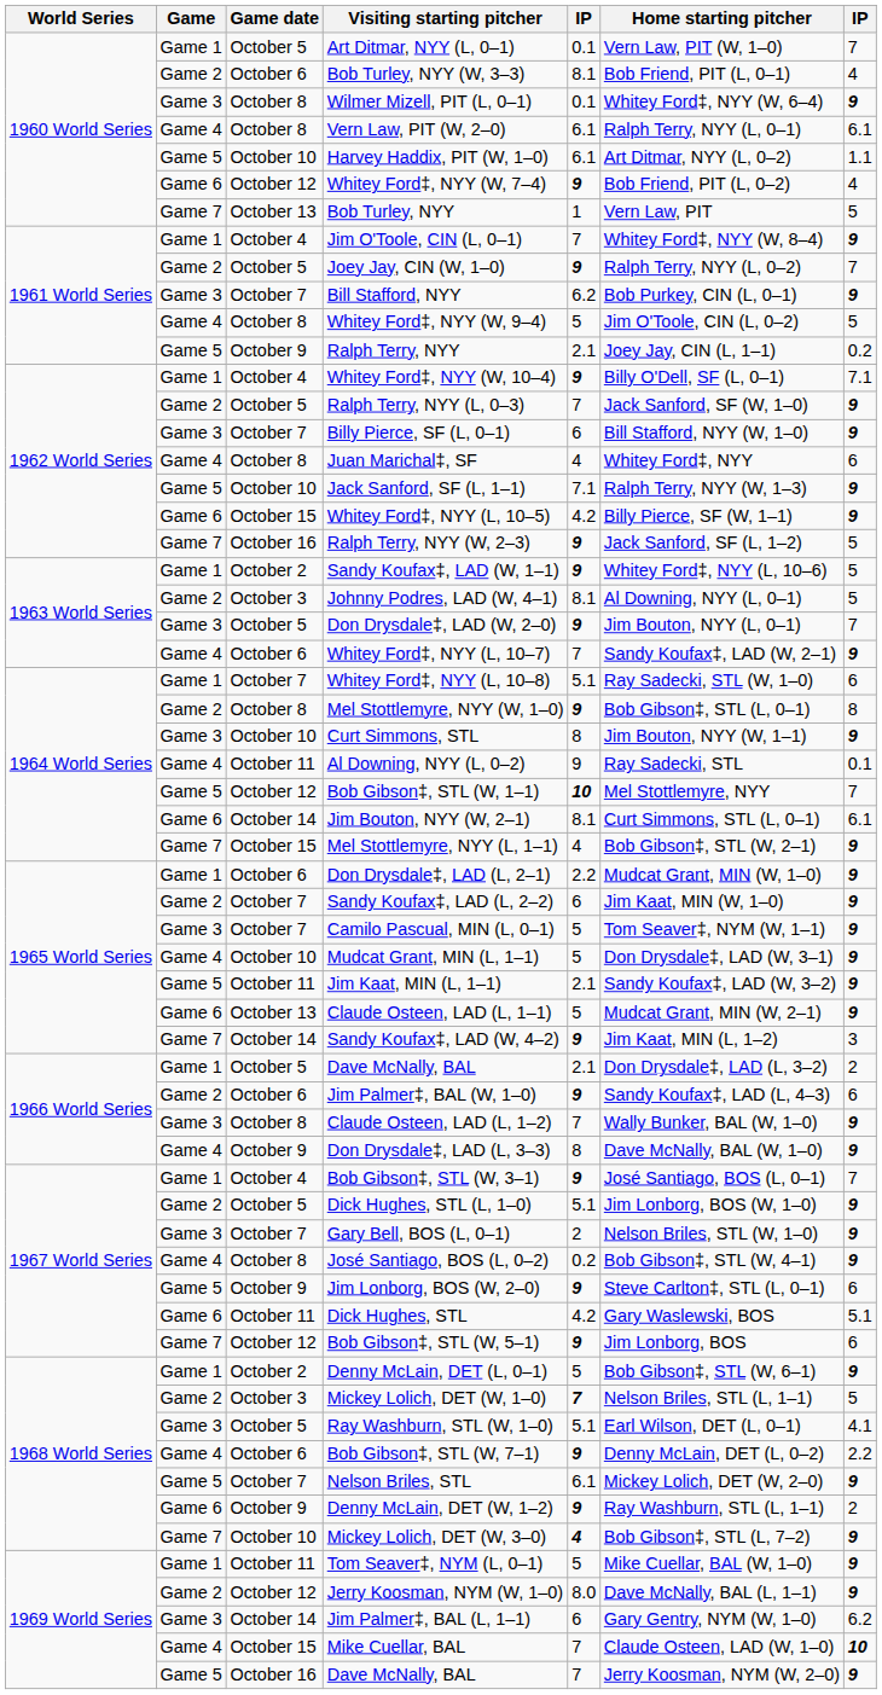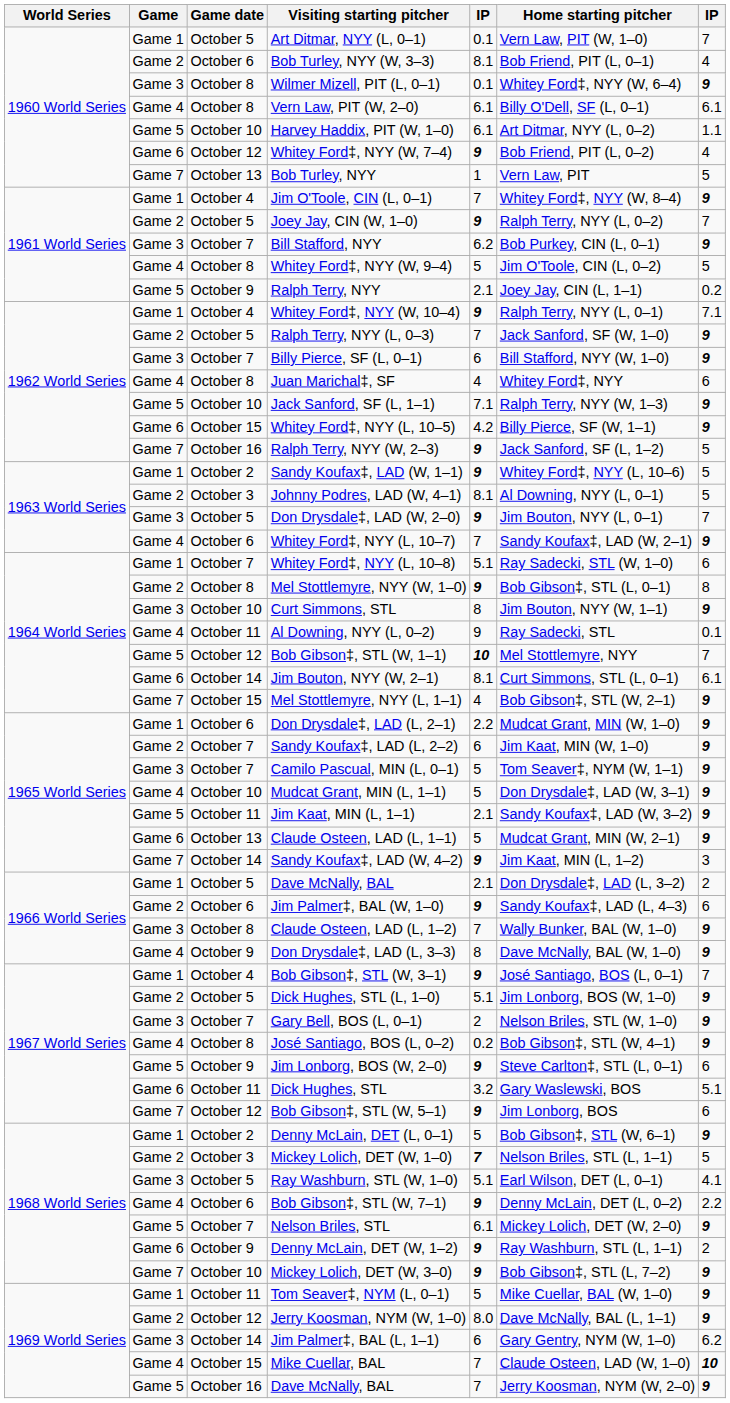 <table class="wikitable">
 <tr>
 <th>World Series</th>
 <th>Game</th>
 <th>Game date</th>
 <th>Visiting starting pitcher</th>
 <th>IP</th>
 <th>Home starting pitcher</th>
 <th>IP</th>
 </tr>
 <tr>
 <td rowspan=7><a href='#'>1960 World Series</a></td>
 <td>Game 1</td>
 <td>October 5</td>
 <td><a href='#'>Art Ditmar</a>, <a href='#'>NYY</a> (L, 0–1)</td>
 <td>0.1</td>
 <td><a href='#'>Vern Law</a>, <a href='#'>PIT</a> (W, 1–0)</td>
 <td>7</td>
 </tr>
 <tr>
 <td>Game 2</td>
 <td>October 6</td>
 <td><a href='#'>Bob Turley</a>, NYY (W, 3–3)</td>
 <td>8.1</td>
 <td><a href='#'>Bob Friend</a>, PIT (L, 0–1)</td>
 <td>4</td>
 </tr>
 <tr>
 <td>Game 3</td>
 <td>October 8</td>
 <td><a href='#'>Wilmer Mizell</a>, PIT (L, 0–1)</td>
 <td>0.1</td>
 <td><a href='#'>Whitey Ford</a>‡, NYY (W, 6–4)</td>
 <td><strong><em>9</em></strong></td>
 </tr>
 <tr>
 <td>Game 4</td>
 <td>October 8</td>
 <td><a href='#'>Vern Law</a>, PIT (W, 2–0)</td>
 <td>6.1</td>
-<td><a href='#'>Ralph Terry</a>, NYY (L, 0–1)</td>
+<td><a href='#'>Billy O'Dell</a>, <a href='#'>SF</a> (L, 0–1)</td>
 <td>6.1</td>
 </tr>
 <tr>
 <td>Game 5</td>
 <td>October 10</td>
 <td><a href='#'>Harvey Haddix</a>, PIT (W, 1–0)</td>
 <td>6.1</td>
 <td><a href='#'>Art Ditmar</a>, NYY (L, 0–2)</td>
 <td>1.1</td>
 </tr>
 <tr>
 <td>Game 6</td>
 <td>October 12</td>
 <td><a href='#'>Whitey Ford</a>‡, NYY (W, 7–4)</td>
 <td><strong><em>9</em></strong></td>
 <td><a href='#'>Bob Friend</a>, PIT (L, 0–2)</td>
 <td>4</td>
 </tr>
 <tr>
 <td>Game 7</td>
 <td>October 13</td>
 <td><a href='#'>Bob Turley</a>, NYY</td>
 <td>1</td>
 <td><a href='#'>Vern Law</a>, PIT</td>
 <td>5</td>
 </tr>
 <tr>
 <td rowspan=5><a href='#'>1961 World Series</a></td>
 <td>Game 1</td>
 <td>October 4</td>
 <td><a href='#'>Jim O'Toole</a>, <a href='#'>CIN</a> (L, 0–1)</td>
 <td>7</td>
 <td><a href='#'>Whitey Ford</a>‡, <a href='#'>NYY</a> (W, 8–4)</td>
 <td><strong><em>9</em></strong></td>
 </tr>
 <tr>
 <td>Game 2</td>
 <td>October 5</td>
 <td><a href='#'>Joey Jay</a>, CIN (W, 1–0)</td>
 <td><strong><em>9</em></strong></td>
 <td><a href='#'>Ralph Terry</a>, NYY (L, 0–2)</td>
 <td>7</td>
 </tr>
 <tr>
 <td>Game 3</td>
 <td>October 7</td>
 <td><a href='#'>Bill Stafford</a>, NYY</td>
 <td>6.2</td>
 <td><a href='#'>Bob Purkey</a>, CIN (L, 0–1)</td>
 <td><strong><em>9</em></strong></td>
 </tr>
 <tr>
 <td>Game 4</td>
 <td>October 8</td>
 <td><a href='#'>Whitey Ford</a>‡, NYY (W, 9–4)</td>
 <td>5</td>
 <td><a href='#'>Jim O'Toole</a>, CIN (L, 0–2)</td>
 <td>5</td>
 </tr>
 <tr>
 <td>Game 5</td>
 <td>October 9</td>
 <td><a href='#'>Ralph Terry</a>, NYY</td>
 <td>2.1</td>
 <td><a href='#'>Joey Jay</a>, CIN (L, 1–1)</td>
 <td>0.2</td>
 </tr>
 <tr>
 <td rowspan=7><a href='#'>1962 World Series</a></td>
 <td>Game 1</td>
 <td>October 4</td>
 <td><a href='#'>Whitey Ford</a>‡, <a href='#'>NYY</a> (W, 10–4)</td>
 <td><strong><em>9</em></strong></td>
-<td><a href='#'>Billy O'Dell</a>, <a href='#'>SF</a> (L, 0–1)</td>
+<td><a href='#'>Ralph Terry</a>, NYY (L, 0–1)</td>
 <td>7.1</td>
 </tr>
 <tr>
 <td>Game 2</td>
 <td>October 5</td>
 <td><a href='#'>Ralph Terry</a>, NYY  (L, 0–3)</td>
 <td>7</td>
 <td><a href='#'>Jack Sanford</a>, SF (W, 1–0)</td>
 <td><strong><em>9</em></strong></td>
 </tr>
 <tr>
 <td>Game 3</td>
 <td>October 7</td>
 <td><a href='#'>Billy Pierce</a>, SF (L, 0–1)</td>
 <td>6</td>
 <td><a href='#'>Bill Stafford</a>, NYY (W, 1–0)</td>
 <td><strong><em>9</em></strong></td>
 </tr>
 <tr>
 <td>Game 4</td>
 <td>October 8</td>
 <td><a href='#'>Juan Marichal</a>‡, SF</td>
 <td>4</td>
 <td><a href='#'>Whitey Ford</a>‡, NYY</td>
 <td>6</td>
 </tr>
 <tr>
 <td>Game 5</td>
 <td>October 10</td>
 <td><a href='#'>Jack Sanford</a>, SF (L, 1–1)</td>
 <td>7.1</td>
 <td><a href='#'>Ralph Terry</a>, NYY  (W, 1–3)</td>
 <td><strong><em>9</em></strong></td>
 </tr>
 <tr>
 <td>Game 6</td>
 <td>October 15</td>
 <td><a href='#'>Whitey Ford</a>‡, NYY (L, 10–5)</td>
 <td>4.2</td>
 <td><a href='#'>Billy Pierce</a>, SF (W, 1–1)</td>
 <td><strong><em>9</em></strong></td>
 </tr>
 <tr>
 <td>Game 7</td>
 <td>October 16</td>
 <td><a href='#'>Ralph Terry</a>, NYY  (W, 2–3)</td>
 <td><strong><em>9</em></strong></td>
 <td><a href='#'>Jack Sanford</a>, SF (L, 1–2)</td>
 <td>5</td>
 </tr>
 <tr>
 <td rowspan=4><a href='#'>1963 World Series</a></td>
 <td>Game 1</td>
 <td>October 2</td>
 <td><a href='#'>Sandy Koufax</a>‡, <a href='#'>LAD</a> (W, 1–1)</td>
 <td><strong><em>9</em></strong></td>
 <td><a href='#'>Whitey Ford</a>‡, <a href='#'>NYY</a> (L, 10–6)</td>
 <td>5</td>
 </tr>
 <tr>
 <td>Game 2</td>
 <td>October 3</td>
 <td><a href='#'>Johnny Podres</a>, LAD (W, 4–1)</td>
 <td>8.1</td>
 <td><a href='#'>Al Downing</a>, NYY (L, 0–1)</td>
 <td>5</td>
 </tr>
 <tr>
 <td>Game 3</td>
 <td>October 5</td>
 <td><a href='#'>Don Drysdale</a>‡, LAD (W, 2–0)</td>
 <td><strong><em>9</em></strong></td>
 <td><a href='#'>Jim Bouton</a>,  NYY (L, 0–1)</td>
 <td>7</td>
 </tr>
 <tr>
 <td>Game 4</td>
 <td>October 6</td>
 <td><a href='#'>Whitey Ford</a>‡, NYY (L, 10–7)</td>
 <td>7</td>
 <td><a href='#'>Sandy Koufax</a>‡, LAD (W, 2–1)</td>
 <td><strong><em>9</em></strong></td>
 </tr>
 <tr>
 <td rowspan=7><a href='#'>1964 World Series</a></td>
 <td>Game 1</td>
 <td>October 7</td>
 <td><a href='#'>Whitey Ford</a>‡, <a href='#'>NYY</a> (L, 10–8)</td>
 <td>5.1</td>
 <td><a href='#'>Ray Sadecki</a>, <a href='#'>STL</a> (W, 1–0)</td>
 <td>6</td>
 </tr>
 <tr>
 <td>Game 2</td>
 <td>October 8</td>
 <td><a href='#'>Mel Stottlemyre</a>, NYY (W, 1–0)</td>
 <td><strong><em>9</em></strong></td>
 <td><a href='#'>Bob Gibson</a>‡, STL (L, 0–1)</td>
 <td>8</td>
 </tr>
 <tr>
 <td>Game 3</td>
 <td>October 10</td>
 <td><a href='#'>Curt Simmons</a>, STL</td>
 <td>8</td>
 <td><a href='#'>Jim Bouton</a>,  NYY (W, 1–1)</td>
 <td><strong><em>9</em></strong></td>
 </tr>
 <tr>
 <td>Game 4</td>
 <td>October 11</td>
 <td><a href='#'>Al Downing</a>, NYY (L, 0–2)</td>
 <td>9</td>
 <td><a href='#'>Ray Sadecki</a>, STL</td>
 <td>0.1</td>
 </tr>
 <tr>
 <td>Game 5</td>
 <td>October 12</td>
 <td><a href='#'>Bob Gibson</a>‡, STL (W, 1–1)</td>
 <td><strong><em>10</em></strong></td>
 <td><a href='#'>Mel Stottlemyre</a>, NYY</td>
 <td>7</td>
 </tr>
 <tr>
 <td>Game 6</td>
 <td>October 14</td>
 <td><a href='#'>Jim Bouton</a>,  NYY (W, 2–1)</td>
 <td>8.1</td>
 <td><a href='#'>Curt Simmons</a>, STL (L, 0–1)</td>
 <td>6.1</td>
 </tr>
 <tr>
 <td>Game 7</td>
 <td>October 15</td>
 <td><a href='#'>Mel Stottlemyre</a>, NYY (L, 1–1)</td>
 <td>4</td>
 <td><a href='#'>Bob Gibson</a>‡, STL (W, 2–1)</td>
 <td><strong><em>9</em></strong></td>
 </tr>
 <tr>
 <td rowspan=7><a href='#'>1965 World Series</a></td>
 <td>Game 1</td>
 <td>October 6</td>
 <td><a href='#'>Don Drysdale</a>‡, <a href='#'>LAD</a> (L, 2–1)</td>
 <td>2.2</td>
 <td><a href='#'>Mudcat Grant</a>, <a href='#'>MIN</a> (W, 1–0)</td>
 <td><strong><em>9</em></strong></td>
 </tr>
 <tr>
 <td>Game 2</td>
 <td>October 7</td>
 <td><a href='#'>Sandy Koufax</a>‡, LAD (L, 2–2)</td>
 <td>6</td>
 <td><a href='#'>Jim Kaat</a>, MIN (W, 1–0)</td>
 <td><strong><em>9</em></strong></td>
 </tr>
 <tr>
 <td>Game 3</td>
 <td>October 7</td>
 <td><a href='#'>Camilo Pascual</a>, MIN (L, 0–1)</td>
 <td>5</td>
 <td><a href='#'>Tom Seaver</a>‡, NYM (W, 1–1)</td>
 <td><strong><em>9</em></strong></td>
 </tr>
 <tr>
 <td>Game 4</td>
 <td>October 10</td>
 <td><a href='#'>Mudcat Grant</a>, MIN (L, 1–1)</td>
 <td>5</td>
 <td><a href='#'>Don Drysdale</a>‡, LAD (W, 3–1)</td>
 <td><strong><em>9</em></strong></td>
 </tr>
 <tr>
 <td>Game 5</td>
 <td>October 11</td>
 <td><a href='#'>Jim Kaat</a>, MIN (L, 1–1)</td>
 <td>2.1</td>
 <td><a href='#'>Sandy Koufax</a>‡, LAD (W, 3–2)</td>
 <td><strong><em>9</em></strong></td>
 </tr>
 <tr>
 <td>Game 6</td>
 <td>October 13</td>
 <td><a href='#'>Claude Osteen</a>, LAD (L, 1–1)</td>
 <td>5</td>
 <td><a href='#'>Mudcat Grant</a>, MIN (W, 2–1)</td>
 <td><strong><em>9</em></strong></td>
 </tr>
 <tr>
 <td>Game 7</td>
 <td>October 14</td>
 <td><a href='#'>Sandy Koufax</a>‡, LAD (W, 4–2)</td>
 <td><strong><em>9</em></strong></td>
 <td><a href='#'>Jim Kaat</a>, MIN (L, 1–2)</td>
 <td>3</td>
 </tr>
 <tr>
 <td rowspan=4><a href='#'>1966 World Series</a></td>
 <td>Game 1</td>
 <td>October 5</td>
 <td><a href='#'>Dave McNally</a>, <a href='#'>BAL</a></td>
 <td>2.1</td>
 <td><a href='#'>Don Drysdale</a>‡, <a href='#'>LAD</a> (L, 3–2)</td>
 <td>2</td>
 </tr>
 <tr>
 <td>Game 2</td>
 <td>October 6</td>
 <td><a href='#'>Jim Palmer</a>‡, BAL (W, 1–0)</td>
 <td><strong><em>9</em></strong></td>
 <td><a href='#'>Sandy Koufax</a>‡, LAD (L, 4–3)</td>
 <td>6</td>
 </tr>
 <tr>
 <td>Game 3</td>
 <td>October 8</td>
 <td><a href='#'>Claude Osteen</a>, LAD (L, 1–2)</td>
 <td>7</td>
 <td><a href='#'>Wally Bunker</a>, BAL (W, 1–0)</td>
 <td><strong><em>9</em></strong></td>
 </tr>
 <tr>
 <td>Game 4</td>
 <td>October 9</td>
 <td><a href='#'>Don Drysdale</a>‡, LAD (L, 3–3)</td>
 <td>8</td>
 <td><a href='#'>Dave McNally</a>, BAL (W, 1–0)</td>
 <td><strong><em>9</em></strong></td>
 </tr>
 <tr>
 <td rowspan=7><a href='#'>1967 World Series</a></td>
 <td>Game 1</td>
 <td>October 4</td>
 <td><a href='#'>Bob Gibson</a>‡, <a href='#'>STL</a> (W, 3–1)</td>
 <td><strong><em>9</em></strong></td>
 <td><a href='#'>José Santiago</a>, <a href='#'>BOS</a> (L, 0–1)</td>
 <td>7</td>
 </tr>
 <tr>
 <td>Game 2</td>
 <td>October 5</td>
 <td><a href='#'>Dick Hughes</a>, STL (L, 1–0)</td>
 <td>5.1</td>
 <td><a href='#'>Jim Lonborg</a>, BOS (W, 1–0)</td>
 <td><strong><em>9</em></strong></td>
 </tr>
 <tr>
 <td>Game 3</td>
 <td>October 7</td>
 <td><a href='#'>Gary Bell</a>, BOS (L, 0–1)</td>
 <td>2</td>
 <td><a href='#'>Nelson Briles</a>, STL (W, 1–0)</td>
 <td><strong><em>9</em></strong></td>
 </tr>
 <tr>
 <td>Game 4</td>
 <td>October 8</td>
 <td><a href='#'>José Santiago</a>, BOS (L, 0–2)</td>
 <td>0.2</td>
 <td><a href='#'>Bob Gibson</a>‡, STL (W, 4–1)</td>
 <td><strong><em>9</em></strong></td>
 </tr>
 <tr>
 <td>Game 5</td>
 <td>October 9</td>
 <td><a href='#'>Jim Lonborg</a>, BOS (W, 2–0)</td>
 <td><strong><em>9</em></strong></td>
 <td><a href='#'>Steve Carlton</a>‡, STL (L, 0–1)</td>
 <td>6</td>
 </tr>
 <tr>
 <td>Game 6</td>
 <td>October 11</td>
 <td><a href='#'>Dick Hughes</a>, STL</td>
-<td>4.2</td>
+<td>3.2</td>
 <td><a href='#'>Gary Waslewski</a>, BOS</td>
 <td>5.1</td>
 </tr>
 <tr>
 <td>Game 7</td>
 <td>October 12</td>
 <td><a href='#'>Bob Gibson</a>‡, STL (W, 5–1)</td>
 <td><strong><em>9</em></strong></td>
 <td><a href='#'>Jim Lonborg</a>, BOS</td>
 <td>6</td>
 </tr>
 <tr>
 <td rowspan=7><a href='#'>1968 World Series</a></td>
 <td>Game 1</td>
 <td>October 2</td>
 <td><a href='#'>Denny McLain</a>, <a href='#'>DET</a> (L, 0–1)</td>
 <td>5</td>
 <td><a href='#'>Bob Gibson</a>‡, <a href='#'>STL</a> (W, 6–1)</td>
 <td><strong><em>9</em></strong></td>
 </tr>
 <tr>
 <td>Game 2</td>
 <td>October 3</td>
 <td><a href='#'>Mickey Lolich</a>, DET (W, 1–0)</td>
 <td><strong><em>7</em></strong></td>
 <td><a href='#'>Nelson Briles</a>, STL (L, 1–1)</td>
 <td>5</td>
 </tr>
 <tr>
 <td>Game 3</td>
 <td>October 5</td>
 <td><a href='#'>Ray Washburn</a>, STL (W, 1–0)</td>
 <td>5.1</td>
 <td><a href='#'>Earl Wilson</a>, DET (L, 0–1)</td>
 <td>4.1</td>
 </tr>
 <tr>
 <td>Game 4</td>
 <td>October 6</td>
 <td><a href='#'>Bob Gibson</a>‡, STL (W, 7–1)</td>
 <td><strong><em>9</em></strong></td>
 <td><a href='#'>Denny McLain</a>, DET (L, 0–2)</td>
 <td>2.2</td>
 </tr>
 <tr>
 <td>Game 5</td>
 <td>October 7</td>
 <td><a href='#'>Nelson Briles</a>, STL</td>
 <td>6.1</td>
 <td><a href='#'>Mickey Lolich</a>, DET (W, 2–0)</td>
 <td><strong><em>9</em></strong></td>
 </tr>
 <tr>
 <td>Game 6</td>
 <td>October 9</td>
 <td><a href='#'>Denny McLain</a>, DET (W, 1–2)</td>
 <td><strong><em>9</em></strong></td>
 <td><a href='#'>Ray Washburn</a>, STL (L, 1–1)</td>
 <td>2</td>
 </tr>
 <tr>
 <td>Game 7</td>
 <td>October 10</td>
 <td><a href='#'>Mickey Lolich</a>, DET (W, 3–0)</td>
-<td><strong><em>4</em></strong></td>
+<td><strong><em>9</em></strong></td>
 <td><a href='#'>Bob Gibson</a>‡, STL (L, 7–2)</td>
 <td><strong><em>9</em></strong></td>
 </tr>
 <tr>
 <td rowspan=5><a href='#'>1969 World Series</a></td>
 <td>Game 1</td>
 <td>October 11</td>
 <td><a href='#'>Tom Seaver</a>‡, <a href='#'>NYM</a> (L, 0–1)</td>
 <td>5</td>
 <td><a href='#'>Mike Cuellar</a>, <a href='#'>BAL</a> (W, 1–0)</td>
 <td><strong><em>9</em></strong></td>
 </tr>
 <tr>
 <td>Game 2</td>
 <td>October 12</td>
 <td><a href='#'>Jerry Koosman</a>, NYM (W, 1–0)</td>
 <td>8.0</td>
 <td><a href='#'>Dave McNally</a>, BAL (L, 1–1)</td>
 <td><strong><em>9</em></strong></td>
 </tr>
 <tr>
 <td>Game 3</td>
 <td>October 14</td>
 <td><a href='#'>Jim Palmer</a>‡, BAL (L, 1–1)</td>
 <td>6</td>
 <td><a href='#'>Gary Gentry</a>, NYM (W, 1–0)</td>
 <td>6.2</td>
 </tr>
 <tr>
 <td>Game 4</td>
 <td>October 15</td>
 <td><a href='#'>Mike Cuellar</a>, BAL</td>
 <td>7</td>
 <td><a href='#'>Claude Osteen</a>, LAD (W, 1–0)</td>
 <td><strong><em>10</em></strong></td>
 </tr>
 <tr>
 <td>Game 5</td>
 <td>October 16</td>
 <td><a href='#'>Dave McNally</a>, BAL</td>
 <td>7</td>
 <td><a href='#'>Jerry Koosman</a>, NYM (W, 2–0)</td>
 <td><strong><em>9</em></strong></td>
 </tr>
 </table>
